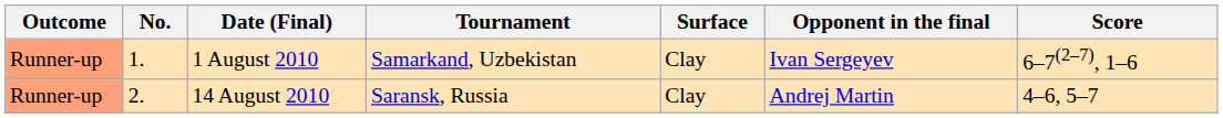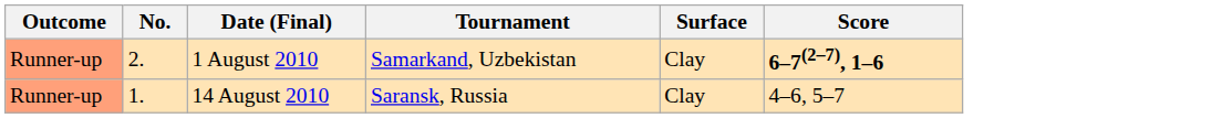 <table class="wikitable">
 <tr>
 <th width=80>Outcome</th>
 <th width=40>No.</th>
 <th width=125>Date (Final)</th>
 <th width=210>Tournament</th>
 <th width=70>Surface</th>
-<th width=180>Opponent in the final</th>
 <th width=140>Score</th>
 </tr>
 <tr style="background:moccasin">
 <td style="background:#FFA07A">Runner-up</td>
-<td>1.</td>
+<td>2.</td>
 <td>1 August <a href='#'>2010</a></td>
 <td><a href='#'>Samarkand</a>, Uzbekistan</td>
 <td>Clay</td>
-<td> <a href='#'>Ivan Sergeyev</a></td>
-<td>6–7<sup>(2–7)</sup>, 1–6</td>
+<td><strong>6–7<sup>(2–7)</sup>, 1–6</strong></td>
 </tr>
 <tr style="background:moccasin">
 <td style="background:#FFA07A">Runner-up</td>
-<td>2.</td>
+<td>1.</td>
 <td>14 August <a href='#'>2010</a></td>
 <td><a href='#'>Saransk</a>, Russia</td>
 <td>Clay</td>
-<td> <a href='#'>Andrej Martin</a></td>
 <td>4–6, 5–7</td>
 </tr>
 </table>
